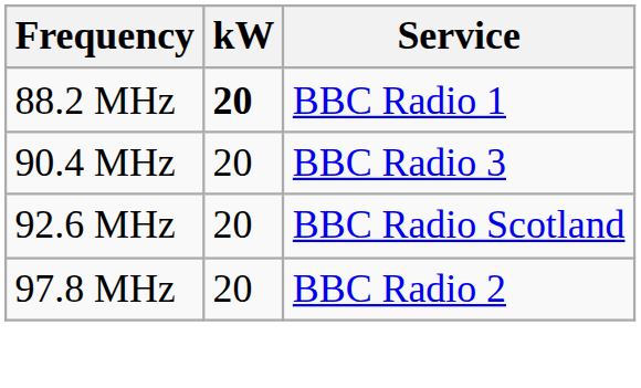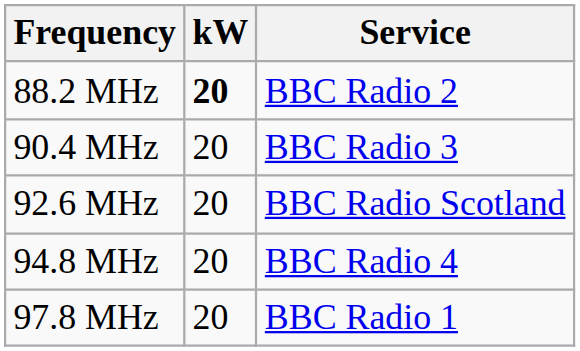 <table class="wikitable sortable">
 <tr>
 <th>Frequency</th>
 <th>kW</th>
 <th>Service</th>
 </tr>
 <tr>
 <td>88.2 MHz</td>
 <td><strong>20</strong></td>
-<td><a href='#'>BBC Radio 1</a></td>
+<td><a href='#'>BBC Radio 2</a></td>
 </tr>
 <tr>
 <td>90.4 MHz</td>
 <td>20</td>
 <td><a href='#'>BBC Radio 3</a></td>
 </tr>
 <tr>
 <td>92.6 MHz</td>
 <td>20</td>
 <td><a href='#'>BBC Radio Scotland</a></td>
 </tr>
 <tr>
+<td>94.8 MHz</td>
+<td>20</td>
+<td><a href='#'>BBC Radio 4</a></td>
+</tr>
+<tr>
 <td>97.8 MHz</td>
 <td>20</td>
-<td><a href='#'>BBC Radio 2</a></td>
+<td><a href='#'>BBC Radio 1</a></td>
 </tr>
 </table>
